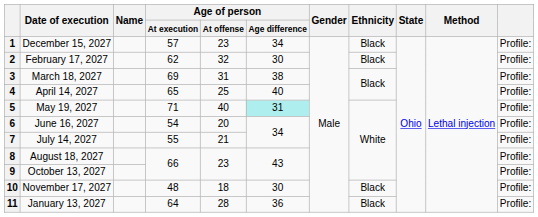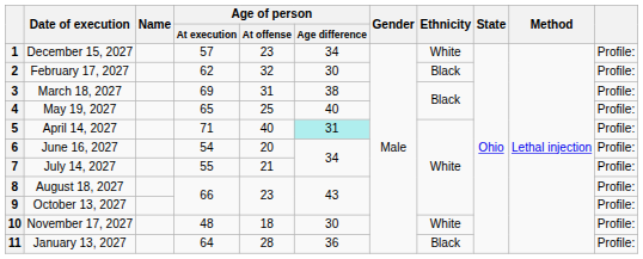 <table class="wikitable sortable" style="text-align:center;">
 <tr>
 <th scope="col" rowspan="2"></th>
 <th scope="col" rowspan="2" data-sort-type="date">Date of execution</th>
 <th scope="col" rowspan="2">Name</th>
 <th scope="col" colspan="3">Age of person</th>
 <th scope="col" rowspan="2">Gender</th>
 <th scope="col" rowspan="2">Ethnicity</th>
 <th scope="col" rowspan="2">State</th>
 <th scope="col" rowspan="2">Method</th>
 <th scope="col" rowspan="2"></th>
 </tr>
 <tr>
 <th scope="col"><small>At execution</small></th>
 <th scope="col"><small>At offense</small></th>
 <th scope="col"><small>Age difference</small></th>
 </tr>
 <tr>
 <th scope="row">1</th>
 <td>December 15, 2027</td>
 <td></td>
 <td>57 </td>
 <td>23 </td>
 <td>34</td>
 <td rowspan="11">Male</td>
-<td>Black</td>
+<td>White</td>
 <td rowspan="11"><a href='#'>Ohio</a></td>
 <td rowspan="11"><a href='#'>Lethal injection</a></td>
 <td>Profile: </td>
 </tr>
 <tr>
 <th scope="row">2</th>
 <td>February 17, 2027</td>
 <td></td>
 <td>62 </td>
 <td>32 </td>
 <td>30</td>
 <td>Black</td>
 <td>Profile: </td>
 </tr>
 <tr>
 <th scope="row">3</th>
 <td>March 18, 2027</td>
 <td></td>
 <td>69 </td>
 <td>31 </td>
 <td>38</td>
 <td rowspan="2">Black</td>
 <td>Profile: </td>
 </tr>
 <tr>
 <th scope="row">4</th>
-<td>April 14, 2027</td>
+<td>May 19, 2027</td>
 <td></td>
 <td>65 </td>
 <td>25 </td>
 <td>40</td>
 <td>Profile: </td>
 </tr>
 <tr>
 <th scope="row">5</th>
-<td>May 19, 2027</td>
+<td>April 14, 2027</td>
 <td></td>
 <td>71 </td>
 <td>40 </td>
 <td style="background: paleturquoise;">31</td>
 <td rowspan="5">White</td>
 <td>Profile: </td>
 </tr>
 <tr>
 <th scope="row">6</th>
 <td>June 16, 2027</td>
 <td></td>
 <td>54 </td>
 <td>20 </td>
 <td rowspan="2">34</td>
 <td>Profile: </td>
 </tr>
 <tr>
 <th scope="row">7</th>
 <td>July 14, 2027</td>
 <td></td>
 <td>55 </td>
 <td>21 </td>
 <td>Profile: </td>
 </tr>
 <tr>
 <th scope="row">8</th>
 <td>August 18, 2027</td>
 <td></td>
 <td rowspan="2">66 </td>
 <td rowspan="2">23 </td>
 <td rowspan="2">43</td>
 <td>Profile: </td>
 </tr>
 <tr>
 <th scope="row">9</th>
 <td>October 13, 2027</td>
 <td>  </td>
 <td>Profile: </td>
 </tr>
 <tr>
 <th scope="row">10</th>
 <td>November 17, 2027</td>
 <td></td>
 <td>48</td>
 <td>18</td>
 <td>30</td>
-<td>Black</td>
+<td>White</td>
 <td>Profile: </td>
 </tr>
 <tr>
 <th scope="row">11</th>
 <td>January 13, 2027</td>
 <td></td>
 <td>64</td>
 <td>28</td>
 <td>36</td>
 <td>Black</td>
 <td>Profile: </td>
 </tr>
 </table>
